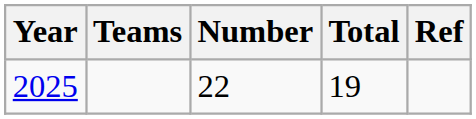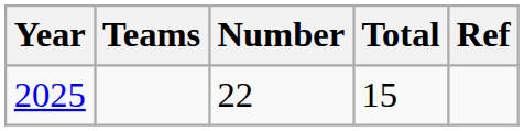 <table class="wikitable" style="font-size: 90%">
 <tr>
 <th>Year</th>
 <th>Teams</th>
 <th>Number</th>
 <th>Total</th>
 <th>Ref</th>
 </tr>
 <tr>
 <td><a href='#'>2025</a></td>
 <td align=left></td>
 <td>22</td>
-<td>19</td>
+<td>15</td>
 <td></td>
 </tr>
 </table>
